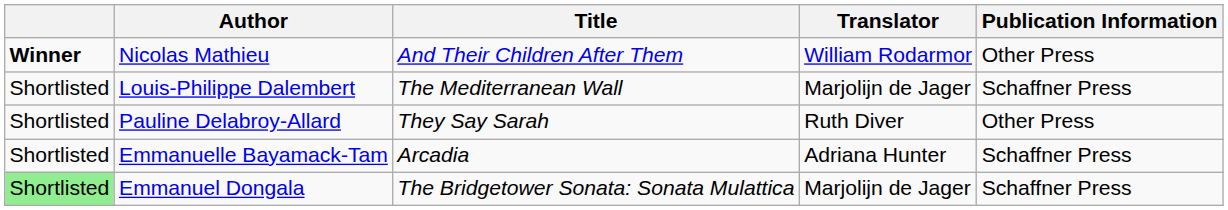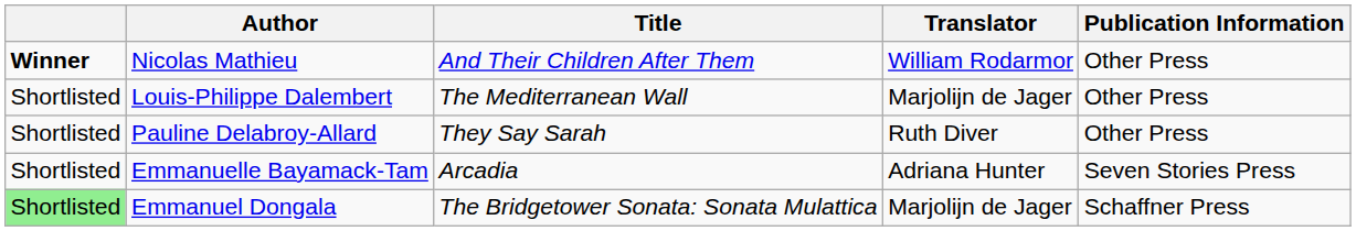 <table class="wikitable">
 <tr>
 <th></th>
 <th>Author</th>
 <th>Title</th>
 <th>Translator</th>
 <th>Publication Information</th>
 </tr>
 <tr>
 <td><strong>Winner</strong></td>
 <td><a href='#'>Nicolas Mathieu</a></td>
 <td><em><a href='#'>And Their Children After Them</a></em></td>
 <td><a href='#'>William Rodarmor</a></td>
 <td>Other Press</td>
 </tr>
 <tr>
 <td>Shortlisted</td>
 <td><a href='#'>Louis-Philippe Dalembert</a></td>
 <td><em>The Mediterranean Wall</em></td>
 <td>Marjolijn de Jager</td>
-<td>Schaffner Press</td>
+<td>Other Press</td>
 </tr>
 <tr>
 <td>Shortlisted</td>
 <td><a href='#'>Pauline Delabroy-Allard</a></td>
 <td><em>They Say Sarah</em></td>
 <td>Ruth Diver</td>
 <td>Other Press</td>
 </tr>
 <tr>
 <td>Shortlisted</td>
 <td><a href='#'>Emmanuelle Bayamack-Tam</a></td>
 <td><em>Arcadia</em></td>
 <td>Adriana Hunter</td>
-<td>Schaffner Press</td>
+<td>Seven Stories Press</td>
 </tr>
 <tr>
 <td style="background: lightgreen;">Shortlisted</td>
 <td><a href='#'>Emmanuel Dongala</a></td>
 <td><em>The Bridgetower Sonata: Sonata Mulattica</em></td>
 <td>Marjolijn de Jager</td>
 <td>Schaffner Press</td>
 </tr>
 </table>
